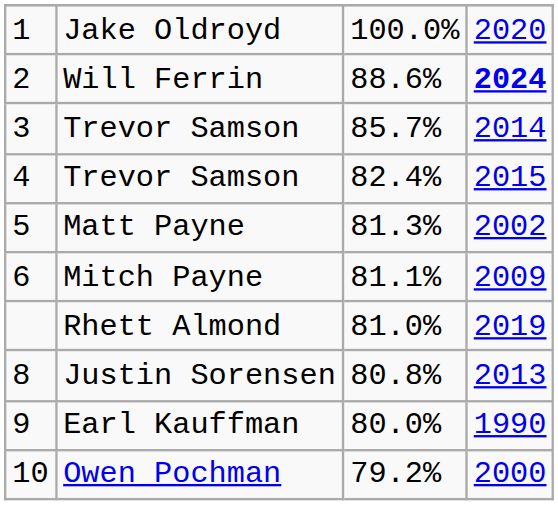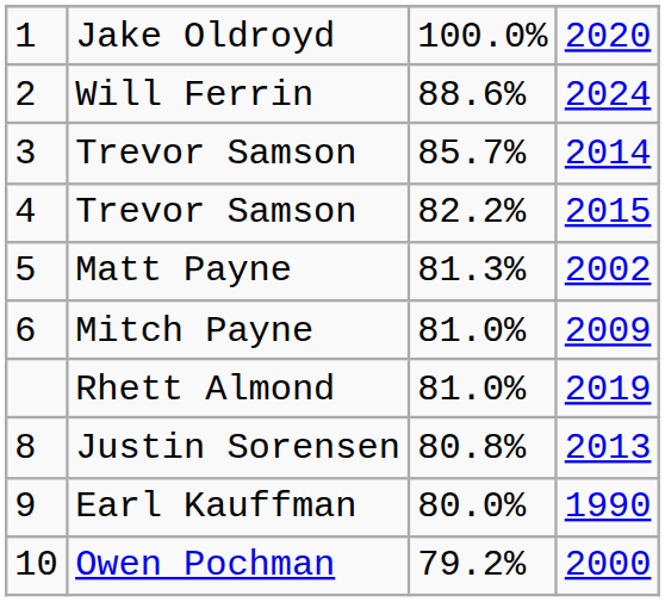 <table class="wikitable">
 <tr>
 </tr>
 <tr>
 <td>1</td>
 <td>Jake Oldroyd</td>
 <td><abbr>100.0%</abbr></td>
 <td><a href='#'>2020</a></td>
 </tr>
 <tr>
 <td>2</td>
 <td>Will Ferrin</td>
 <td><abbr>88.6%</abbr></td>
-<td><strong><a href='#'>2024</a></strong></td>
+<td><a href='#'>2024</a></td>
 </tr>
 <tr>
 <td>3</td>
 <td>Trevor Samson</td>
 <td><abbr>85.7%</abbr></td>
 <td><a href='#'>2014</a></td>
 </tr>
 <tr>
 <td>4</td>
 <td>Trevor Samson</td>
-<td><abbr>82.4%</abbr></td>
+<td><abbr>82.2%</abbr></td>
 <td><a href='#'>2015</a></td>
 </tr>
 <tr>
 <td>5</td>
 <td>Matt Payne</td>
 <td><abbr>81.3%</abbr></td>
 <td><a href='#'>2002</a></td>
 </tr>
 <tr>
 <td>6</td>
 <td>Mitch Payne</td>
-<td><abbr>81.1%</abbr></td>
+<td><abbr>81.0%</abbr></td>
 <td><a href='#'>2009</a></td>
 </tr>
 <tr>
 <td></td>
 <td>Rhett Almond</td>
 <td><abbr>81.0%</abbr></td>
 <td><a href='#'>2019</a></td>
 </tr>
 <tr>
 <td>8</td>
 <td>Justin Sorensen</td>
 <td><abbr>80.8%</abbr></td>
 <td><a href='#'>2013</a></td>
 </tr>
 <tr>
 <td>9</td>
 <td>Earl Kauffman</td>
 <td><abbr>80.0%</abbr></td>
 <td><a href='#'>1990</a></td>
 </tr>
 <tr>
 <td>10</td>
 <td><a href='#'>Owen Pochman</a></td>
 <td><abbr>79.2%</abbr></td>
 <td><a href='#'>2000</a></td>
 </tr>
 </table>
